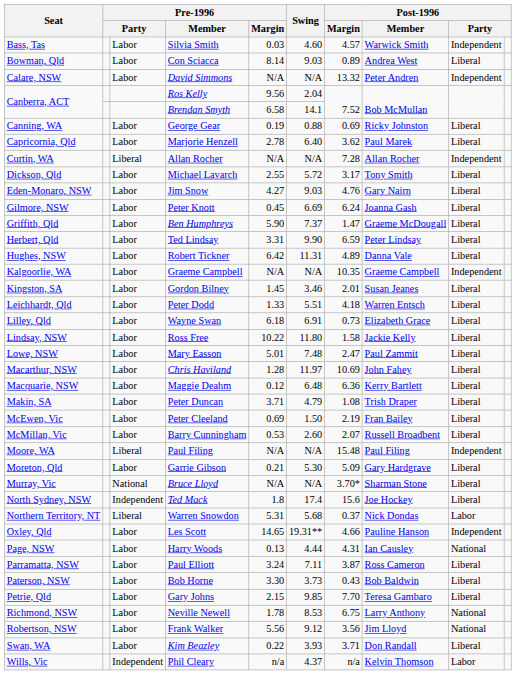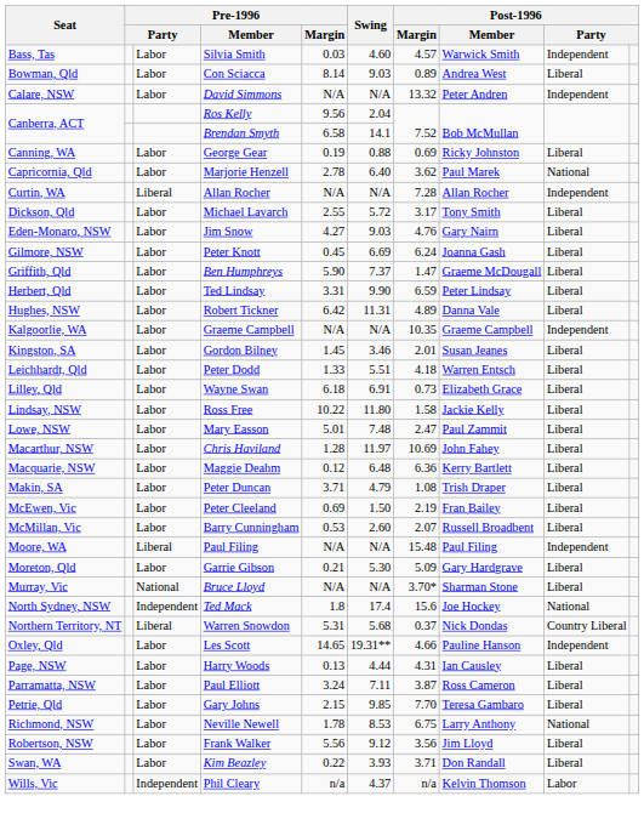 <table class="wikitable sortable">
 <tr>
 <th rowspan="2">Seat</th>
 <th colspan="4">Pre-1996</th>
 <th rowspan="2">Swing</th>
 <th colspan="4">Post-1996</th>
 </tr>
 <tr>
 <th colspan="2">Party</th>
 <th>Member</th>
 <th>Margin</th>
 <th>Margin</th>
 <th>Member</th>
 <th colspan="2">Party</th>
 </tr>
 <tr>
 <td><a href='#'>Bass, Tas</a></td>
 <td> </td>
 <td>Labor</td>
 <td><a href='#'>Silvia Smith</a></td>
 <td align=right>0.03</td>
 <td align=right>4.60</td>
 <td align=right>4.57</td>
 <td><a href='#'>Warwick Smith</a></td>
 <td>Independent</td>
 <td> </td>
 </tr>
 <tr>
 <td><a href='#'>Bowman, Qld</a></td>
 <td> </td>
 <td>Labor</td>
 <td><a href='#'>Con Sciacca</a></td>
 <td align=right>8.14</td>
 <td align=right>9.03</td>
 <td align=right>0.89</td>
 <td><a href='#'>Andrea West</a></td>
 <td>Liberal</td>
 <td> </td>
 </tr>
 <tr>
 <td><a href='#'>Calare, NSW</a></td>
 <td> </td>
 <td>Labor</td>
 <td><em><a href='#'>David Simmons</a></em></td>
 <td align=right>N/A</td>
 <td align=right>N/A</td>
 <td align=right>13.32</td>
 <td><a href='#'>Peter Andren</a></td>
 <td>Independent</td>
 <td> </td>
 </tr>
 <tr>
 <td rowspan="2"><a href='#'>Canberra, ACT</a></td>
 <td> </td>
 <td></td>
 <td><em><a href='#'>Ros Kelly</a></em></td>
 <td align=right>9.56</td>
 <td align=right>2.04</td>
 <td rowspan=2 valign=bottom align=right>7.52</td>
 <td rowspan=2 valign=bottom><a href='#'>Bob McMullan</a></td>
 <td rowspan=2 valign=bottom></td>
 <td rowspan=2 > </td>
 </tr>
 <tr>
 <td> </td>
 <td></td>
 <td><em><a href='#'>Brendan Smyth</a></em></td>
 <td align=right>6.58</td>
 <td align=right>14.1</td>
 </tr>
 <tr>
 <td><a href='#'>Canning, WA</a></td>
 <td> </td>
 <td>Labor</td>
 <td><a href='#'>George Gear</a></td>
 <td align=right>0.19</td>
 <td align=right>0.88</td>
 <td align=right>0.69</td>
 <td><a href='#'>Ricky Johnston</a></td>
 <td>Liberal</td>
 <td> </td>
 </tr>
 <tr>
 <td><a href='#'>Capricornia, Qld</a></td>
 <td> </td>
 <td>Labor</td>
 <td><a href='#'>Marjorie Henzell</a></td>
 <td align=right>2.78</td>
 <td align=right>6.40</td>
 <td align=right>3.62</td>
 <td><a href='#'>Paul Marek</a></td>
-<td>Liberal</td>
+<td>National</td>
 <td> </td>
 </tr>
 <tr>
 <td><a href='#'>Curtin, WA</a></td>
 <td> </td>
 <td>Liberal</td>
 <td><a href='#'>Allan Rocher</a></td>
 <td align=right>N/A</td>
 <td align=right>N/A</td>
 <td align=right>7.28</td>
 <td><a href='#'>Allan Rocher</a></td>
 <td>Independent</td>
 <td> </td>
 </tr>
 <tr>
 <td><a href='#'>Dickson, Qld</a></td>
 <td> </td>
 <td>Labor</td>
 <td><a href='#'>Michael Lavarch</a></td>
 <td align=right>2.55</td>
 <td align=right>5.72</td>
 <td align=right>3.17</td>
 <td><a href='#'>Tony Smith</a></td>
 <td>Liberal</td>
 <td> </td>
 </tr>
 <tr>
 <td><a href='#'>Eden-Monaro, NSW</a></td>
 <td> </td>
 <td>Labor</td>
 <td><a href='#'>Jim Snow</a></td>
 <td align=right>4.27</td>
 <td align=right>9.03</td>
 <td align=right>4.76</td>
 <td><a href='#'>Gary Nairn</a></td>
 <td>Liberal</td>
 <td> </td>
 </tr>
 <tr>
 <td><a href='#'>Gilmore, NSW</a></td>
 <td> </td>
 <td>Labor</td>
 <td><a href='#'>Peter Knott</a></td>
 <td align=right>0.45</td>
 <td align=right>6.69</td>
 <td align=right>6.24</td>
 <td><a href='#'>Joanna Gash</a></td>
 <td>Liberal</td>
 <td> </td>
 </tr>
 <tr>
 <td><a href='#'>Griffith, Qld</a></td>
 <td> </td>
 <td>Labor</td>
 <td><em><a href='#'>Ben Humphreys</a></em></td>
 <td align=right>5.90</td>
 <td align=right>7.37</td>
 <td align=right>1.47</td>
 <td><a href='#'>Graeme McDougall</a></td>
 <td>Liberal</td>
 <td> </td>
 </tr>
 <tr>
 <td><a href='#'>Herbert, Qld</a></td>
 <td> </td>
 <td>Labor</td>
 <td><a href='#'>Ted Lindsay</a></td>
 <td align=right>3.31</td>
 <td align=right>9.90</td>
 <td align=right>6.59</td>
 <td><a href='#'>Peter Lindsay</a></td>
 <td>Liberal</td>
 <td> </td>
 </tr>
 <tr>
 <td><a href='#'>Hughes, NSW</a></td>
 <td> </td>
 <td>Labor</td>
 <td><a href='#'>Robert Tickner</a></td>
 <td align=right>6.42</td>
 <td align=right>11.31</td>
 <td align=right>4.89</td>
 <td><a href='#'>Danna Vale</a></td>
 <td>Liberal</td>
 <td> </td>
 </tr>
 <tr>
 <td><a href='#'>Kalgoorlie, WA</a></td>
 <td> </td>
 <td>Labor</td>
 <td><a href='#'>Graeme Campbell</a></td>
 <td align=right>N/A</td>
 <td align=right>N/A</td>
 <td align=right>10.35</td>
 <td><a href='#'>Graeme Campbell</a></td>
 <td>Independent</td>
 <td> </td>
 </tr>
 <tr>
 <td><a href='#'>Kingston, SA</a></td>
 <td> </td>
 <td>Labor</td>
 <td><a href='#'>Gordon Bilney</a></td>
 <td align=right>1.45</td>
 <td align=right>3.46</td>
 <td align=right>2.01</td>
 <td><a href='#'>Susan Jeanes</a></td>
 <td>Liberal</td>
 <td> </td>
 </tr>
 <tr>
 <td><a href='#'>Leichhardt, Qld</a></td>
 <td> </td>
 <td>Labor</td>
 <td><a href='#'>Peter Dodd</a></td>
 <td align=right>1.33</td>
 <td align=right>5.51</td>
 <td align=right>4.18</td>
 <td><a href='#'>Warren Entsch</a></td>
 <td>Liberal</td>
 <td> </td>
 </tr>
 <tr>
 <td><a href='#'>Lilley, Qld</a></td>
 <td> </td>
 <td>Labor</td>
 <td><a href='#'>Wayne Swan</a></td>
 <td align=right>6.18</td>
 <td align=right>6.91</td>
 <td align=right>0.73</td>
 <td><a href='#'>Elizabeth Grace</a></td>
 <td>Liberal</td>
 <td> </td>
 </tr>
 <tr>
 <td><a href='#'>Lindsay, NSW</a></td>
 <td> </td>
 <td>Labor</td>
 <td><a href='#'>Ross Free</a></td>
 <td align=right>10.22</td>
 <td align=right>11.80</td>
 <td align=right>1.58</td>
 <td><a href='#'>Jackie Kelly</a></td>
 <td>Liberal</td>
 <td> </td>
 </tr>
 <tr>
 <td><a href='#'>Lowe, NSW</a></td>
 <td> </td>
 <td>Labor</td>
 <td><a href='#'>Mary Easson</a></td>
 <td align=right>5.01</td>
 <td align=right>7.48</td>
 <td align=right>2.47</td>
 <td><a href='#'>Paul Zammit</a></td>
 <td>Liberal</td>
 <td> </td>
 </tr>
 <tr>
 <td><a href='#'>Macarthur, NSW</a></td>
 <td> </td>
 <td>Labor</td>
 <td><em><a href='#'>Chris Haviland</a></em></td>
 <td align=right>1.28</td>
 <td align=right>11.97</td>
 <td align=right>10.69</td>
 <td><a href='#'>John Fahey</a></td>
 <td>Liberal</td>
 <td> </td>
 </tr>
 <tr>
 <td><a href='#'>Macquarie, NSW</a></td>
 <td> </td>
 <td>Labor</td>
 <td><a href='#'>Maggie Deahm</a></td>
 <td align=right>0.12</td>
 <td align=right>6.48</td>
 <td align=right>6.36</td>
 <td><a href='#'>Kerry Bartlett</a></td>
 <td>Liberal</td>
 <td> </td>
 </tr>
 <tr>
 <td><a href='#'>Makin, SA</a></td>
 <td> </td>
 <td>Labor</td>
 <td><a href='#'>Peter Duncan</a></td>
 <td align=right>3.71</td>
 <td align=right>4.79</td>
 <td align=right>1.08</td>
 <td><a href='#'>Trish Draper</a></td>
 <td>Liberal</td>
 <td> </td>
 </tr>
 <tr>
 <td><a href='#'>McEwen, Vic</a></td>
 <td> </td>
 <td>Labor</td>
 <td><a href='#'>Peter Cleeland</a></td>
 <td align=right>0.69</td>
 <td align=right>1.50</td>
 <td align=right>2.19</td>
 <td><a href='#'>Fran Bailey</a></td>
 <td>Liberal</td>
 <td> </td>
 </tr>
 <tr>
 <td><a href='#'>McMillan, Vic</a></td>
 <td> </td>
 <td>Labor</td>
 <td><a href='#'>Barry Cunningham</a></td>
 <td align=right>0.53</td>
 <td align=right>2.60</td>
 <td align=right>2.07</td>
 <td><a href='#'>Russell Broadbent</a></td>
 <td>Liberal</td>
 <td> </td>
 </tr>
 <tr>
 <td><a href='#'>Moore, WA</a></td>
 <td> </td>
 <td>Liberal</td>
 <td><a href='#'>Paul Filing</a></td>
 <td align=right>N/A</td>
 <td align=right>N/A</td>
 <td align=right>15.48</td>
 <td><a href='#'>Paul Filing</a></td>
 <td>Independent</td>
 <td> </td>
 </tr>
 <tr>
 <td><a href='#'>Moreton, Qld</a></td>
 <td> </td>
 <td>Labor</td>
 <td><a href='#'>Garrie Gibson</a></td>
 <td align=right>0.21</td>
 <td align=right>5.30</td>
 <td align=right>5.09</td>
 <td><a href='#'>Gary Hardgrave</a></td>
 <td>Liberal</td>
 <td> </td>
 </tr>
 <tr>
 <td><a href='#'>Murray, Vic</a></td>
 <td> </td>
 <td>National</td>
 <td><em><a href='#'>Bruce Lloyd</a></em></td>
 <td align=right>N/A</td>
 <td align=right>N/A</td>
 <td align=right>3.70*</td>
 <td><a href='#'>Sharman Stone</a></td>
 <td>Liberal</td>
 <td> </td>
 </tr>
 <tr>
 <td><a href='#'>North Sydney, NSW</a></td>
 <td> </td>
 <td>Independent</td>
 <td><em><a href='#'>Ted Mack</a></em></td>
 <td align=right>1.8</td>
 <td align=right>17.4</td>
 <td align=right>15.6</td>
 <td><a href='#'>Joe Hockey</a></td>
-<td>Liberal</td>
+<td>National</td>
 <td> </td>
 </tr>
 <tr>
 <td><a href='#'>Northern Territory, NT</a></td>
 <td> </td>
 <td>Liberal</td>
 <td><a href='#'>Warren Snowdon</a></td>
 <td align=right>5.31</td>
 <td align=right>5.68</td>
 <td align=right>0.37</td>
 <td><a href='#'>Nick Dondas</a></td>
-<td>Labor</td>
+<td>Country Liberal</td>
 <td> </td>
 </tr>
 <tr>
 <td><a href='#'>Oxley, Qld</a></td>
 <td> </td>
 <td>Labor</td>
 <td><a href='#'>Les Scott</a></td>
 <td align=right>14.65</td>
 <td align=right>19.31**</td>
 <td align=right>4.66</td>
 <td><a href='#'>Pauline Hanson</a></td>
 <td>Independent</td>
 <td> </td>
 </tr>
 <tr>
 <td><a href='#'>Page, NSW</a></td>
 <td> </td>
 <td>Labor</td>
 <td><a href='#'>Harry Woods</a></td>
 <td align=right>0.13</td>
 <td align=right>4.44</td>
 <td align=right>4.31</td>
 <td><a href='#'>Ian Causley</a></td>
-<td>National</td>
+<td>Liberal</td>
 <td> </td>
 </tr>
 <tr>
 <td><a href='#'>Parramatta, NSW</a></td>
 <td> </td>
 <td>Labor</td>
 <td><a href='#'>Paul Elliott</a></td>
 <td align=right>3.24</td>
 <td align=right>7.11</td>
 <td align=right>3.87</td>
 <td><a href='#'>Ross Cameron</a></td>
-<td>Liberal</td>
-<td> </td>
-</tr>
-<tr>
-<td><a href='#'>Paterson, NSW</a></td>
-<td> </td>
-<td>Labor</td>
-<td><a href='#'>Bob Horne</a></td>
-<td align=right>3.30</td>
-<td align=right>3.73</td>
-<td align=right>0.43</td>
-<td><a href='#'>Bob Baldwin</a></td>
 <td>Liberal</td>
 <td> </td>
 </tr>
 <tr>
 <td><a href='#'>Petrie, Qld</a></td>
 <td> </td>
 <td>Labor</td>
 <td><a href='#'>Gary Johns</a></td>
 <td align=right>2.15</td>
 <td align=right>9.85</td>
 <td align=right>7.70</td>
 <td><a href='#'>Teresa Gambaro</a></td>
 <td>Liberal</td>
 <td> </td>
 </tr>
 <tr>
 <td><a href='#'>Richmond, NSW</a></td>
 <td> </td>
 <td>Labor</td>
 <td><a href='#'>Neville Newell</a></td>
 <td align=right>1.78</td>
 <td align=right>8.53</td>
 <td align=right>6.75</td>
 <td><a href='#'>Larry Anthony</a></td>
 <td>National</td>
 <td> </td>
 </tr>
 <tr>
 <td><a href='#'>Robertson, NSW</a></td>
 <td> </td>
 <td>Labor</td>
 <td><a href='#'>Frank Walker</a></td>
 <td align=right>5.56</td>
 <td align=right>9.12</td>
 <td align=right>3.56</td>
 <td><a href='#'>Jim Lloyd</a></td>
-<td>National</td>
+<td>Liberal</td>
 <td> </td>
 </tr>
 <tr>
 <td><a href='#'>Swan, WA</a></td>
 <td> </td>
 <td>Labor</td>
 <td><em><a href='#'>Kim Beazley</a></em></td>
 <td align=right>0.22</td>
 <td align=right>3.93</td>
 <td align=right>3.71</td>
 <td><a href='#'>Don Randall</a></td>
 <td>Liberal</td>
 <td> </td>
 </tr>
 <tr>
 <td><a href='#'>Wills, Vic</a></td>
 <td> </td>
 <td>Independent</td>
 <td><a href='#'>Phil Cleary</a></td>
 <td align=right>n/a</td>
 <td align=right>4.37</td>
 <td align=right>n/a</td>
 <td><a href='#'>Kelvin Thomson</a></td>
 <td>Labor</td>
 <td> </td>
 </tr>
 </table>
